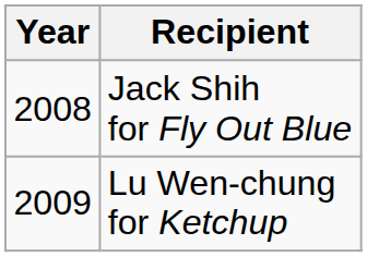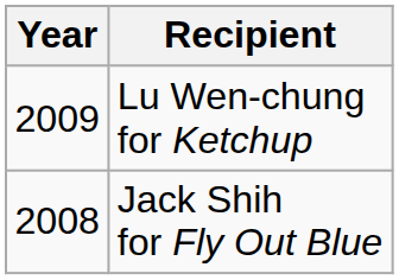 <table class="wikitable sortable">
 <tr>
 <th>Year</th>
 <th>Recipient</th>
 </tr>
 <tr>
+<td>2009</td>
+<td>Lu Wen-chung<br> for <em>Ketchup</em></td>
+</tr>
+<tr>
 <td>2008</td>
 <td>Jack Shih<br> for <em>Fly Out Blue</em></td>
 </tr>
-<tr>
-<td>2009</td>
-<td>Lu Wen-chung<br> for <em>Ketchup</em></td>
-</tr>
 </table>
